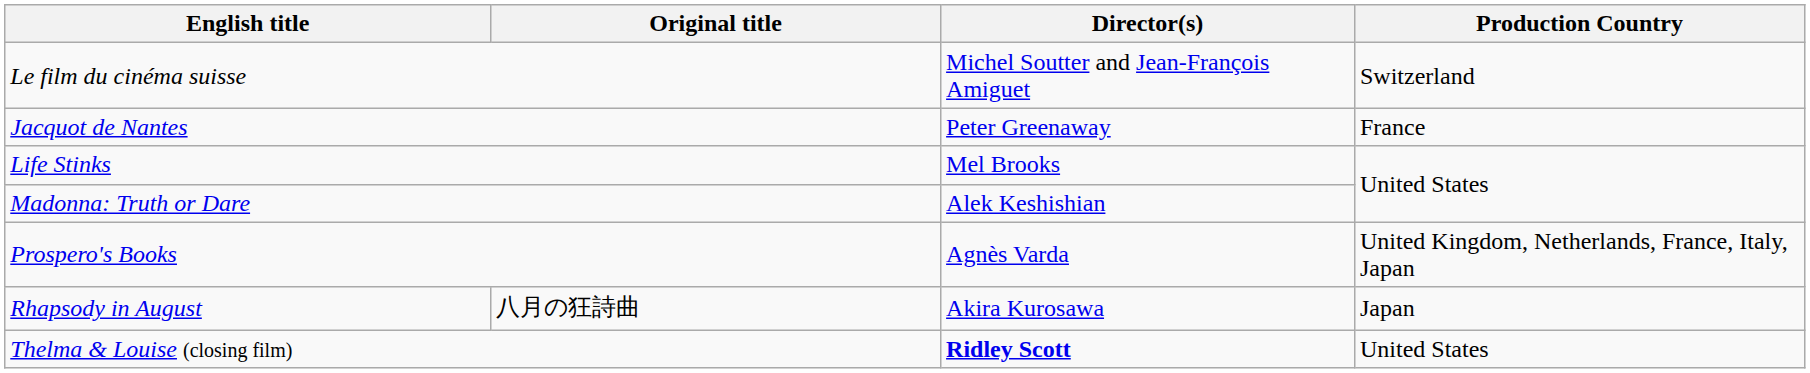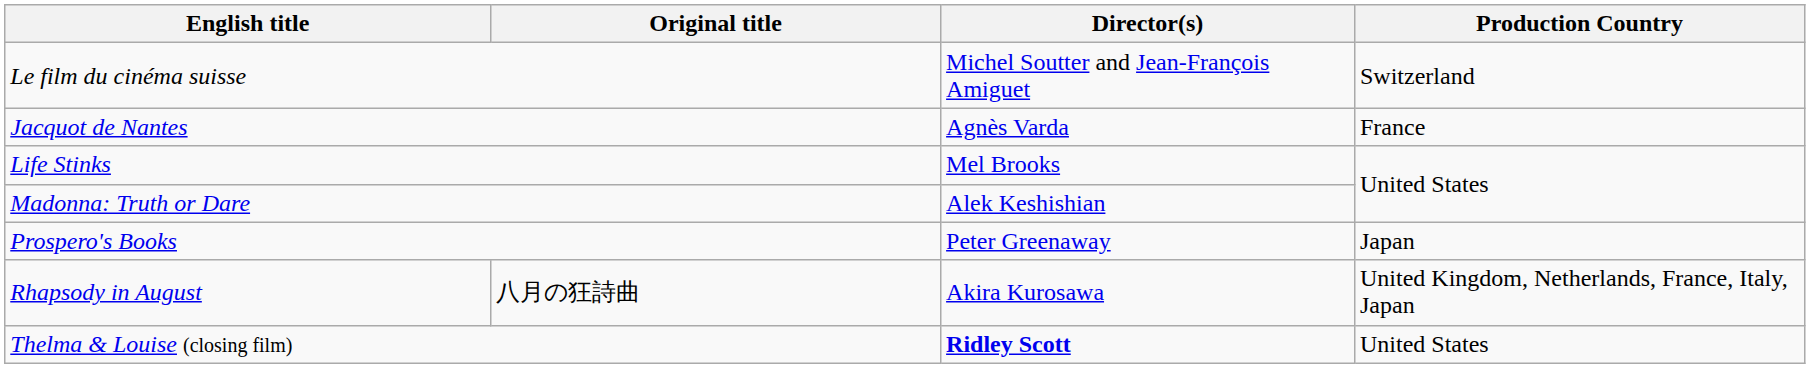 <table class="wikitable" width="95%" cellpadding="5">
 <tr>
 <th width="27%">English title</th>
 <th width="25%">Original title</th>
 <th width="23%">Director(s)</th>
 <th width="25%">Production Country</th>
 </tr>
 <tr>
 <td colspan="2" data-sort-value="Assassin"><em>Le film du cinéma suisse</em></td>
 <td><a href='#'>Michel Soutter</a> and <a href='#'>Jean-François Amiguet</a></td>
 <td>Switzerland</td>
 </tr>
 <tr>
 <td colspan="2"><em><a href='#'>Jacquot de Nantes</a></em></td>
-<td><a href='#'>Peter Greenaway</a></td>
+<td><a href='#'>Agnès Varda</a></td>
 <td>France</td>
 </tr>
 <tr>
 <td colspan="2"><em><a href='#'>Life Stinks</a></em></td>
 <td><a href='#'>Mel Brooks</a></td>
 <td rowspan="2">United States</td>
 </tr>
 <tr>
 <td colspan="2"><em><a href='#'>Madonna: Truth or Dare</a></em></td>
 <td><a href='#'>Alek Keshishian</a></td>
 </tr>
 <tr>
 <td colspan="2"><em><a href='#'>Prospero's Books</a></em></td>
-<td><a href='#'>Agnès Varda</a></td>
-<td>United Kingdom, Netherlands, France, Italy, Japan</td>
+<td><a href='#'>Peter Greenaway</a></td>
+<td>Japan</td>
 </tr>
 <tr>
 <td><em><a href='#'>Rhapsody in August</a></em></td>
 <td>八月の狂詩曲</td>
 <td><a href='#'>Akira Kurosawa</a></td>
-<td>Japan</td>
+<td>United Kingdom, Netherlands, France, Italy, Japan</td>
 </tr>
 <tr>
 <td colspan="2"><em><a href='#'>Thelma & Louise</a></em> <small>(closing film)</small></td>
 <td><strong><a href='#'>Ridley Scott</a></strong></td>
 <td>United States</td>
 </tr>
 </table>
